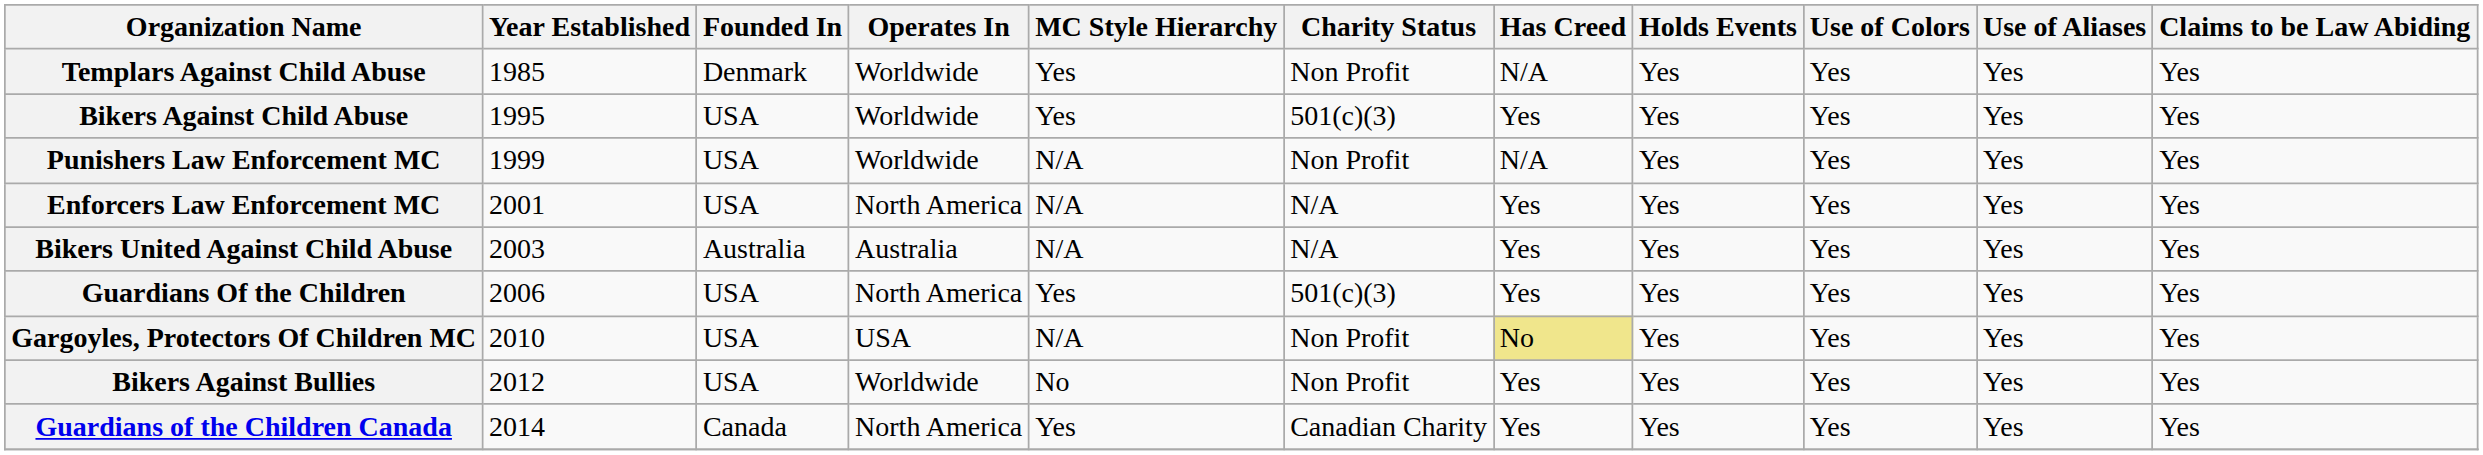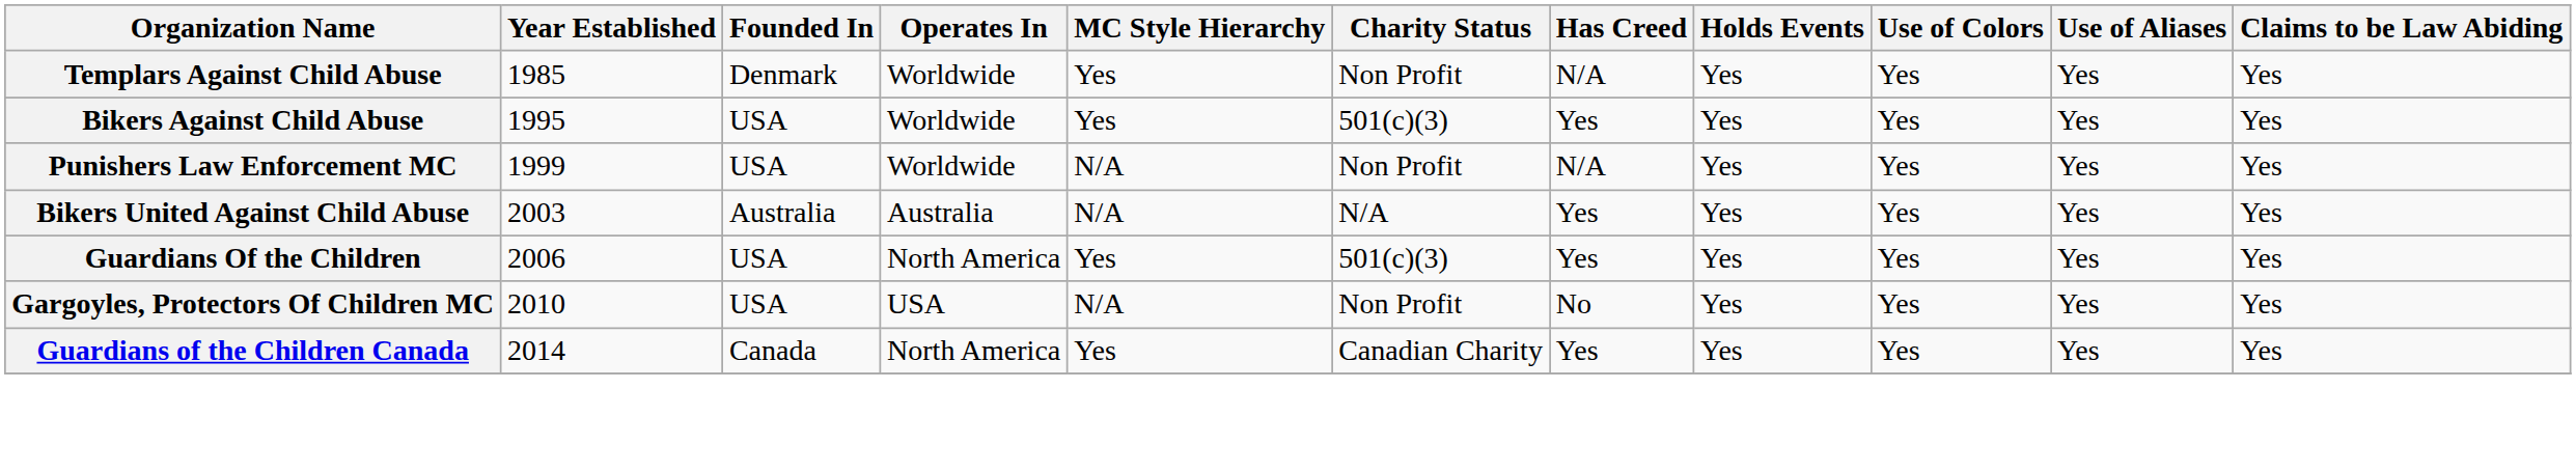 <table class="wikitable mw-collapsible mw-collapsed">
 <tr>
 <th>Organization Name</th>
 <th>Year Established</th>
 <th>Founded In</th>
 <th>Operates In</th>
 <th>MC Style Hierarchy</th>
 <th>Charity Status</th>
 <th>Has Creed</th>
 <th>Holds Events</th>
 <th>Use of Colors</th>
 <th>Use of Aliases</th>
 <th>Claims to be Law Abiding</th>
 </tr>
 <tr>
 <th scope=row>Templars Against Child Abuse</th>
 <td>1985</td>
 <td>Denmark</td>
 <td>Worldwide</td>
 <td>Yes</td>
 <td>Non Profit</td>
 <td>N/A</td>
 <td>Yes</td>
 <td>Yes</td>
 <td>Yes</td>
 <td>Yes</td>
 </tr>
 <tr>
 <th scope=row>Bikers Against Child Abuse</th>
 <td>1995</td>
 <td>USA</td>
 <td>Worldwide</td>
 <td>Yes</td>
 <td>501(c)(3)</td>
 <td>Yes</td>
 <td>Yes</td>
 <td>Yes</td>
 <td>Yes</td>
 <td>Yes</td>
 </tr>
 <tr>
 <th scope=row>Punishers Law Enforcement MC</th>
 <td>1999</td>
 <td>USA</td>
 <td>Worldwide</td>
 <td>N/A</td>
 <td>Non Profit</td>
 <td>N/A</td>
 <td>Yes</td>
 <td>Yes</td>
 <td>Yes</td>
 <td>Yes</td>
 </tr>
 <tr>
-<th scope=row>Enforcers Law Enforcement MC</th>
-<td>2001</td>
-<td>USA</td>
-<td>North America</td>
-<td>N/A</td>
-<td>N/A</td>
-<td>Yes</td>
-<td>Yes</td>
-<td>Yes</td>
-<td>Yes</td>
-<td>Yes</td>
-</tr>
-<tr>
 <th scope=row>Bikers United Against Child Abuse</th>
 <td>2003</td>
 <td>Australia</td>
 <td>Australia</td>
 <td>N/A</td>
 <td>N/A</td>
 <td>Yes</td>
 <td>Yes</td>
 <td>Yes</td>
 <td>Yes</td>
 <td>Yes</td>
 </tr>
 <tr>
 <th scope=row>Guardians Of the Children</th>
 <td>2006</td>
 <td>USA</td>
 <td>North America</td>
 <td>Yes</td>
 <td>501(c)(3)</td>
 <td>Yes</td>
 <td>Yes</td>
 <td>Yes</td>
 <td>Yes</td>
 <td>Yes</td>
 </tr>
 <tr>
 <th scope=row>Gargoyles, Protectors Of Children MC</th>
 <td>2010</td>
 <td>USA</td>
 <td>USA</td>
 <td>N/A</td>
 <td>Non Profit</td>
-<td style="background: khaki;">No</td>
-<td>Yes</td>
-<td>Yes</td>
-<td>Yes</td>
-<td>Yes</td>
-</tr>
-<tr>
-<th scope=row>Bikers Against Bullies</th>
-<td>2012</td>
-<td>USA</td>
-<td>Worldwide</td>
 <td>No</td>
-<td>Non Profit</td>
-<td>Yes</td>
 <td>Yes</td>
 <td>Yes</td>
 <td>Yes</td>
 <td>Yes</td>
 </tr>
 <tr>
 <th scope=row><a href='#'>Guardians of the Children Canada</a></th>
 <td>2014</td>
 <td>Canada</td>
 <td>North America</td>
 <td>Yes</td>
 <td>Canadian Charity</td>
 <td>Yes</td>
 <td>Yes</td>
 <td>Yes</td>
 <td>Yes</td>
 <td>Yes</td>
 </tr>
 <tr>
 </tr>
 </table>
